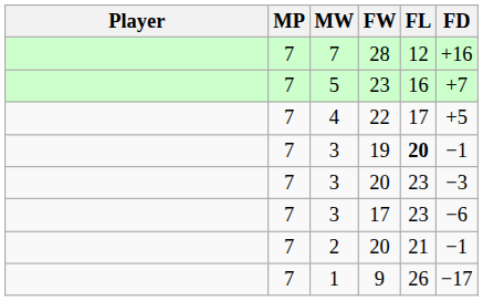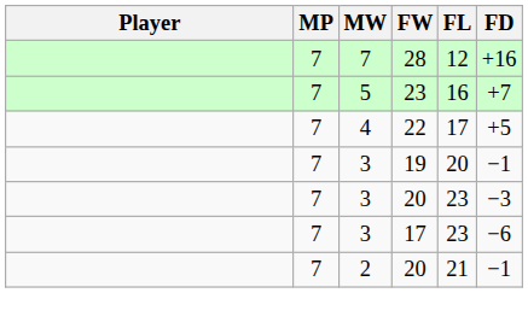 <table class="wikitable" style="text-align: center;">
 <tr>
 <th width=200>Player</th>
 <th width=20>MP</th>
 <th width=20>MW</th>
 <th width=20>FW</th>
 <th width=20>FL</th>
 <th width=20>FD</th>
 </tr>
 <tr style="background:#ccffcc;">
 <td style="text-align:left;"><strong></strong></td>
 <td>7</td>
 <td>7</td>
 <td>28</td>
 <td>12</td>
 <td>+16</td>
 </tr>
 <tr style="background:#ccffcc;">
 <td style="text-align:left;"><strong></td>
 <td>7</td>
 <td>5</td>
 <td>23</td>
 <td>16</td>
 <td>+7</td>
 </tr>
 <tr>
 <td style="text-align:left;"></td>
 <td>7</td>
 <td>4</td>
 <td>22</td>
 <td>17</td>
 <td>+5</td>
 </tr>
 <tr>
 <td style="text-align:left;"></td>
 <td>7</td>
 <td>3</td>
 <td>19</td>
-<td><strong>20</strong></td>
+<td>20</td>
 <td>−1</td>
 </tr>
 <tr>
 <td style="text-align:left;"></td>
 <td>7</td>
 <td>3</td>
 <td>20</td>
 <td>23</td>
 <td>−3</td>
 </tr>
 <tr>
 <td style="text-align:left;"></td>
 <td>7</td>
 <td>3</td>
 <td>17</td>
 <td>23</td>
 <td>−6</td>
 </tr>
 <tr>
 <td style="text-align:left;"></td>
 <td>7</td>
 <td>2</td>
 <td>20</td>
 <td>21</td>
 <td>−1</td>
 </tr>
-<tr>
-<td style="text-align:left;"></td>
-<td>7</td>
-<td>1</td>
-<td>9</td>
-<td>26</td>
-<td>−17</td>
-</tr>
 </table>
